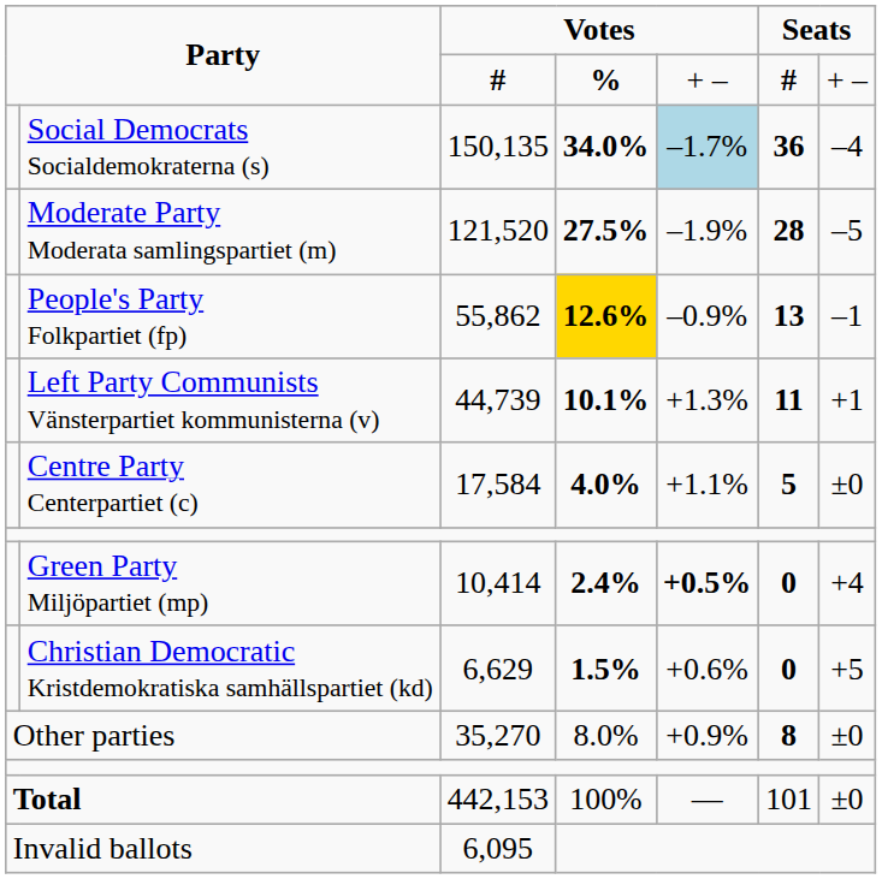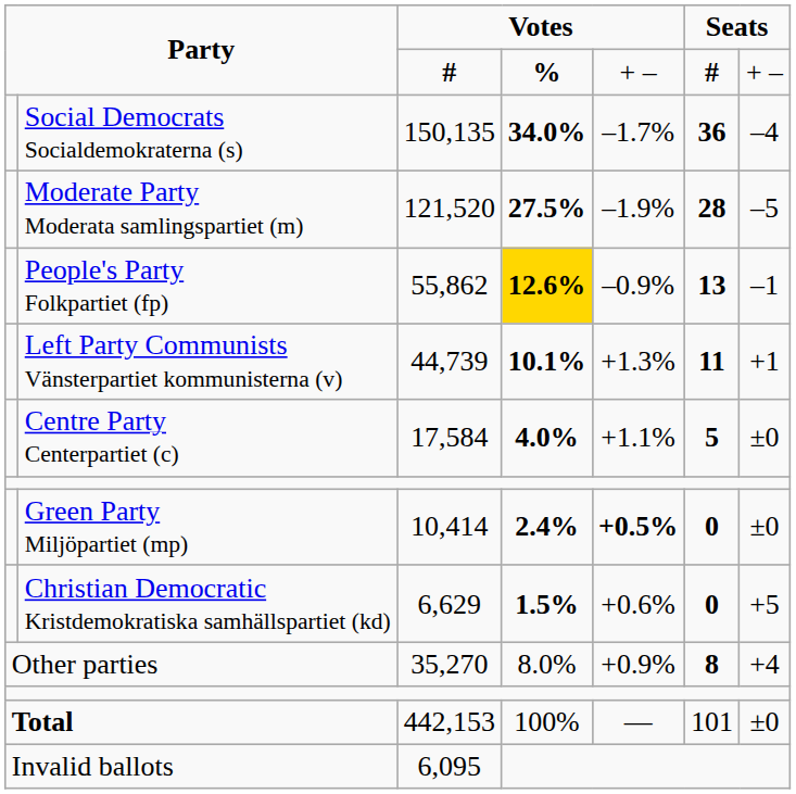 <table class="wikitable">
 <tr>
 <td colspan=2 rowspan=2 align="center"><strong>Party</strong></td>
 <td colspan=3 align="center"><strong>Votes</strong></td>
 <td colspan=2 align="center"><strong>Seats</strong></td>
 </tr>
 <tr>
 <td align="center"><strong>#</strong></td>
 <td align="center"><strong>%</strong></td>
 <td align="center">+ –</td>
 <td align="center"><strong>#</strong></td>
 <td align="center">+ –</td>
 </tr>
 <tr>
 <td bgcolor=></td>
 <td align="left"><a href='#'>Social Democrats</a><br><small>Socialdemokraterna (s)</small></td>
 <td align="center">150,135</td>
 <td align="center"><strong>34.0%</strong></td>
-<td align="center" style="background: lightblue;">–1.7%</td>
+<td align="center">–1.7%</td>
 <td align="center"><strong>36</strong></td>
 <td align="center">–4</td>
 </tr>
 <tr>
 <td bgcolor=></td>
 <td align="left"><a href='#'>Moderate Party</a><br><small>Moderata samlingspartiet (m)</small></td>
 <td align="center">121,520</td>
 <td align="center"><strong>27.5%</strong></td>
 <td align="center">–1.9%</td>
 <td align="center"><strong>28</strong></td>
 <td align="center">–5</td>
 </tr>
 <tr>
 <td bgcolor=></td>
 <td align="left"><a href='#'>People's Party</a><br><small>Folkpartiet (fp)</small></td>
 <td align="center">55,862</td>
 <td align="center" style="background: gold;"><strong>12.6%</strong></td>
 <td align="center">–0.9%</td>
 <td align="center"><strong>13</strong></td>
 <td align="center">–1</td>
 </tr>
 <tr>
 <td bgcolor=></td>
 <td align="left"><a href='#'>Left Party Communists</a><br><small>Vänsterpartiet kommunisterna (v)</small></td>
 <td align="center">44,739</td>
 <td align="center"><strong>10.1%</strong></td>
 <td align="center">+1.3%</td>
 <td align="center"><strong>11</strong></td>
 <td align="center">+1</td>
 </tr>
 <tr>
 <td bgcolor=></td>
 <td align="left"><a href='#'>Centre Party</a><br><small>Centerpartiet (c)</small></td>
 <td align="center">17,584</td>
 <td align="center"><strong>4.0%</strong></td>
 <td align="center">+1.1%</td>
 <td align="center"><strong>5</strong></td>
 <td align="center">±0</td>
 </tr>
 <tr>
 <td colspan=7></td>
 </tr>
 <tr>
 <td bgcolor=></td>
 <td align="left"><a href='#'>Green Party</a><br><small>Miljöpartiet (mp)</small></td>
 <td align="center">10,414</td>
 <td align="center"><strong>2.4%</strong></td>
 <td align="center"><strong>+0.5%</strong></td>
 <td align="center"><strong>0</strong></td>
-<td align="center">+4</td>
+<td align="center">±0</td>
 </tr>
 <tr>
 <td bgcolor=></td>
 <td align="left"><a href='#'>Christian Democratic</a><br><small>Kristdemokratiska samhällspartiet (kd)</small></td>
 <td align="center">6,629</td>
 <td align="center"><strong>1.5%</strong></td>
 <td align="center">+0.6%</td>
 <td align="center"><strong>0</strong></td>
 <td align="center">+5</td>
 </tr>
 <tr>
 <td colspan="2" align="left">Other parties</td>
 <td align="center">35,270</td>
 <td align="center">8.0%</td>
 <td align="center">+0.9%</td>
 <td align="center"><strong>8</strong></td>
-<td align="center">±0</td>
+<td align="center">+4</td>
 </tr>
 <tr>
 <td colspan=7></td>
 </tr>
 <tr>
 <td colspan="2" align="left"><strong>Total</strong></td>
 <td align="center">442,153</td>
 <td align="center">100%</td>
 <td align="center">—</td>
 <td align="center">101</td>
 <td align="center">±0</td>
 </tr>
 <tr>
 <td colspan="2" align="left">Invalid ballots</td>
 <td align="center">6,095</td>
 </tr>
 </table>
